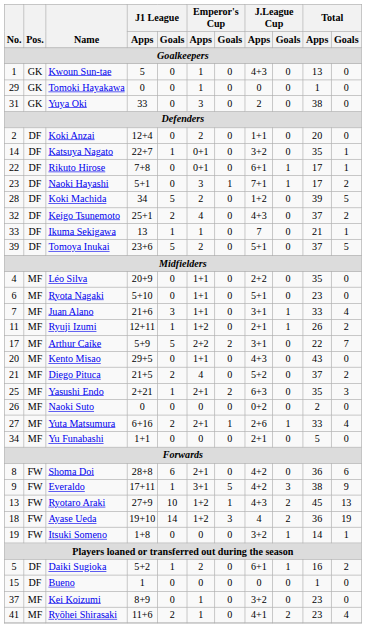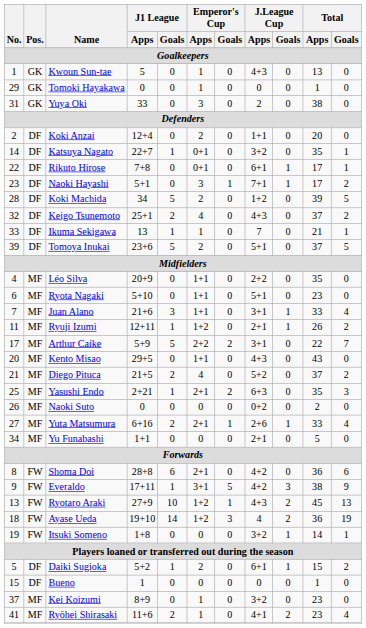 <table class="wikitable sortable" style="text-align:center">
 <tr>
 <th rowspan="2" style="vertical-align:bottom;">No.</th>
 <th rowspan="2" style="vertical-align:bottom;">Pos.</th>
 <th rowspan="2" style="vertical-align:bottom;">Name</th>
 <th colspan="2" style="width:85px;">J1 League</th>
 <th colspan="2" style="width:85px;">Emperor's Cup</th>
 <th colspan="2" style="width:85px;">J.League Cup</th>
 <th colspan="2" style="width:85px;">Total</th>
 </tr>
 <tr>
 <th>Apps</th>
 <th>Goals</th>
 <th>Apps</th>
 <th>Goals</th>
 <th>Apps</th>
 <th>Goals</th>
 <th>Apps</th>
 <th>Goals</th>
 </tr>
 <tr>
 <th colspan=11 style=background:#dcdcdc; text-align:center><em>Goalkeepers</em></th>
 </tr>
 <tr>
 <td>1</td>
 <td>GK</td>
 <td align="left"> <a href='#'>Kwoun Sun-tae</a></td>
 <td>5</td>
 <td>0</td>
 <td>1</td>
 <td>0</td>
 <td>4+3</td>
 <td>0</td>
 <td>13</td>
 <td>0</td>
 </tr>
 <tr>
 <td>29</td>
 <td>GK</td>
 <td align="left"> <a href='#'>Tomoki Hayakawa</a></td>
 <td>0</td>
 <td>0</td>
 <td>1</td>
 <td>0</td>
 <td>0</td>
 <td>0</td>
 <td>1</td>
 <td>0</td>
 </tr>
 <tr>
 <td>31</td>
 <td>GK</td>
 <td align="left"> <a href='#'>Yuya Oki</a></td>
 <td>33</td>
 <td>0</td>
 <td>3</td>
 <td>0</td>
 <td>2</td>
 <td>0</td>
 <td>38</td>
 <td>0</td>
 </tr>
 <tr>
 <th colspan=11 style=background:#dcdcdc; text-align:center><em>Defenders</em></th>
 </tr>
 <tr>
 <td>2</td>
 <td>DF</td>
 <td align="left"> <a href='#'>Koki Anzai</a></td>
 <td>12+4</td>
 <td>0</td>
 <td>2</td>
 <td>0</td>
 <td>1+1</td>
 <td>0</td>
 <td>20</td>
 <td>0</td>
 </tr>
 <tr>
 <td>14</td>
 <td>DF</td>
 <td align="left"> <a href='#'>Katsuya Nagato</a></td>
 <td>22+7</td>
 <td>1</td>
 <td>0+1</td>
 <td>0</td>
 <td>3+2</td>
 <td>0</td>
 <td>35</td>
 <td>1</td>
 </tr>
 <tr>
 <td>22</td>
 <td>DF</td>
 <td align="left"> <a href='#'>Rikuto Hirose</a></td>
 <td>7+8</td>
 <td>0</td>
 <td>0+1</td>
 <td>0</td>
 <td>6+1</td>
 <td>1</td>
 <td>17</td>
 <td>1</td>
 </tr>
 <tr>
 <td>23</td>
 <td>DF</td>
 <td align="left"> <a href='#'>Naoki Hayashi</a></td>
 <td>5+1</td>
 <td>0</td>
 <td>3</td>
 <td>1</td>
 <td>7+1</td>
 <td>1</td>
 <td>17</td>
 <td>2</td>
 </tr>
 <tr>
 <td>28</td>
 <td>DF</td>
 <td align="left"> <a href='#'>Koki Machida</a></td>
 <td>34</td>
 <td>5</td>
 <td>2</td>
 <td>0</td>
 <td>1+2</td>
 <td>0</td>
 <td>39</td>
 <td>5</td>
 </tr>
 <tr>
 <td>32</td>
 <td>DF</td>
 <td align="left"> <a href='#'>Keigo Tsunemoto</a></td>
 <td>25+1</td>
 <td>2</td>
 <td>4</td>
 <td>0</td>
 <td>4+3</td>
 <td>0</td>
 <td>37</td>
 <td>2</td>
 </tr>
 <tr>
 <td>33</td>
 <td>DF</td>
 <td align="left"> <a href='#'>Ikuma Sekigawa</a></td>
 <td>13</td>
 <td>1</td>
 <td>1</td>
 <td>0</td>
 <td>7</td>
 <td>0</td>
 <td>21</td>
 <td>1</td>
 </tr>
 <tr>
 <td>39</td>
 <td>DF</td>
 <td align="left"> <a href='#'>Tomoya Inukai</a></td>
 <td>23+6</td>
 <td>5</td>
 <td>2</td>
 <td>0</td>
 <td>5+1</td>
 <td>0</td>
 <td>37</td>
 <td>5</td>
 </tr>
 <tr>
 <th colspan=14 style=background:#dcdcdc; text-align:center><em>Midfielders</em></th>
 </tr>
 <tr>
 <td>4</td>
 <td>MF</td>
 <td align="left"> <a href='#'>Léo Silva</a></td>
 <td>20+9</td>
 <td>0</td>
 <td>1+1</td>
 <td>0</td>
 <td>2+2</td>
 <td>0</td>
 <td>35</td>
 <td>0</td>
 </tr>
 <tr>
 <td>6</td>
 <td>MF</td>
 <td align="left"> <a href='#'>Ryota Nagaki</a></td>
 <td>5+10</td>
 <td>0</td>
 <td>1+1</td>
 <td>0</td>
 <td>5+1</td>
 <td>0</td>
 <td>23</td>
 <td>0</td>
 </tr>
 <tr>
 <td>7</td>
 <td>MF</td>
 <td align="left"> <a href='#'>Juan Alano</a></td>
 <td>21+6</td>
 <td>3</td>
 <td>1+1</td>
 <td>0</td>
 <td>3+1</td>
 <td>1</td>
 <td>33</td>
 <td>4</td>
 </tr>
 <tr>
 <td>11</td>
 <td>MF</td>
 <td align="left"> <a href='#'>Ryuji Izumi</a></td>
 <td>12+11</td>
 <td>1</td>
 <td>1+2</td>
 <td>0</td>
 <td>2+1</td>
 <td>1</td>
 <td>26</td>
 <td>2</td>
 </tr>
 <tr>
 <td>17</td>
 <td>MF</td>
 <td align="left"> <a href='#'>Arthur Caíke</a></td>
 <td>5+9</td>
 <td>5</td>
 <td>2+2</td>
 <td>2</td>
 <td>3+1</td>
 <td>0</td>
 <td>22</td>
 <td>7</td>
 </tr>
 <tr>
 <td>20</td>
 <td>MF</td>
 <td align="left"> <a href='#'>Kento Misao</a></td>
 <td>29+5</td>
 <td>0</td>
 <td>1+1</td>
 <td>0</td>
 <td>4+3</td>
 <td>0</td>
 <td>43</td>
 <td>0</td>
 </tr>
 <tr>
 <td>21</td>
 <td>MF</td>
 <td align="left"> <a href='#'>Diego Pituca</a></td>
 <td>21+5</td>
 <td>2</td>
 <td>4</td>
 <td>0</td>
 <td>5+2</td>
 <td>0</td>
 <td>37</td>
 <td>2</td>
 </tr>
 <tr>
 <td>25</td>
 <td>MF</td>
 <td align="left"> <a href='#'>Yasushi Endo</a></td>
 <td>2+21</td>
 <td>1</td>
 <td>2+1</td>
 <td>2</td>
 <td>6+3</td>
 <td>0</td>
 <td>35</td>
 <td>3</td>
 </tr>
 <tr>
 <td>26</td>
 <td>MF</td>
 <td align="left"> <a href='#'>Naoki Suto</a></td>
 <td>0</td>
 <td>0</td>
 <td>0</td>
 <td>0</td>
 <td>0+2</td>
 <td>0</td>
 <td>2</td>
 <td>0</td>
 </tr>
 <tr>
 <td>27</td>
 <td>MF</td>
 <td align="left"> <a href='#'>Yuta Matsumura</a></td>
 <td>6+16</td>
 <td>2</td>
 <td>2+1</td>
 <td>1</td>
 <td>2+6</td>
 <td>1</td>
 <td>33</td>
 <td>4</td>
 </tr>
 <tr>
 <td>34</td>
 <td>MF</td>
 <td align="left"> <a href='#'>Yu Funabashi</a></td>
 <td>1+1</td>
 <td>0</td>
 <td>0</td>
 <td>0</td>
 <td>2+1</td>
 <td>0</td>
 <td>5</td>
 <td>0</td>
 </tr>
 <tr>
 <th colspan=14 style=background:#dcdcdc; text-align:center><em>Forwards</em></th>
 </tr>
 <tr>
 <td>8</td>
 <td>FW</td>
 <td align="left"> <a href='#'>Shoma Doi</a></td>
 <td>28+8</td>
 <td>6</td>
 <td>2+1</td>
 <td>0</td>
 <td>4+2</td>
 <td>0</td>
 <td>36</td>
 <td>6</td>
 </tr>
 <tr>
 <td>9</td>
 <td>FW</td>
 <td align="left"> <a href='#'>Everaldo</a></td>
 <td>17+11</td>
 <td>1</td>
 <td>3+1</td>
 <td>5</td>
 <td>4+2</td>
 <td>3</td>
 <td>38</td>
 <td>9</td>
 </tr>
 <tr>
 <td>13</td>
 <td>FW</td>
 <td align="left"> <a href='#'>Ryotaro Araki</a></td>
 <td>27+9</td>
 <td>10</td>
 <td>1+2</td>
 <td>1</td>
 <td>4+3</td>
 <td>2</td>
 <td>45</td>
 <td>13</td>
 </tr>
 <tr>
 <td>18</td>
 <td>FW</td>
 <td align="left"> <a href='#'>Ayase Ueda</a></td>
 <td>19+10</td>
 <td>14</td>
 <td>1+2</td>
 <td>3</td>
 <td>4</td>
 <td>2</td>
 <td>36</td>
 <td>19</td>
 </tr>
 <tr>
 <td>19</td>
 <td>FW</td>
 <td align="left"> <a href='#'>Itsuki Someno</a></td>
 <td>1+8</td>
 <td>0</td>
 <td>0</td>
 <td>0</td>
 <td>3+2</td>
 <td>1</td>
 <td>14</td>
 <td>1</td>
 </tr>
 <tr>
 <th colspan=14 style=background:#dcdcdc; text-align:center>Players loaned or transferred out during the season</th>
 </tr>
 <tr>
 <td>5</td>
 <td>DF</td>
 <td align="left"> <a href='#'>Daiki Sugioka</a></td>
 <td>5+2</td>
 <td>1</td>
 <td>2</td>
 <td>0</td>
 <td>6+1</td>
 <td>1</td>
-<td>16</td>
+<td>15</td>
 <td>2</td>
 </tr>
 <tr>
 <td>15</td>
 <td>DF</td>
 <td align="left"> <a href='#'>Bueno</a></td>
 <td>1</td>
 <td>0</td>
 <td>0</td>
 <td>0</td>
 <td>0</td>
 <td>0</td>
 <td>1</td>
 <td>0</td>
 </tr>
 <tr>
 <td>37</td>
 <td>MF</td>
 <td align="left"> <a href='#'>Kei Koizumi</a></td>
 <td>8+9</td>
 <td>0</td>
 <td>1</td>
 <td>0</td>
 <td>3+2</td>
 <td>0</td>
 <td>23</td>
 <td>0</td>
 </tr>
 <tr>
 <td>41</td>
 <td>MF</td>
 <td align="left"> <a href='#'>Ryōhei Shirasaki</a></td>
 <td>11+6</td>
 <td>2</td>
 <td>1</td>
 <td>0</td>
 <td>4+1</td>
 <td>2</td>
 <td>23</td>
 <td>4</td>
 </tr>
 <tr>
 </tr>
 </table>
